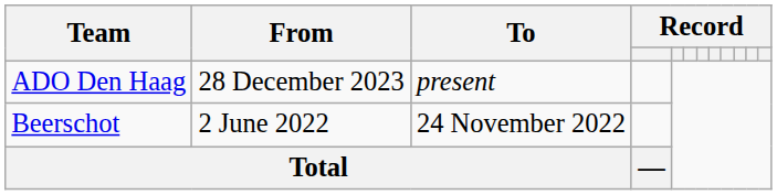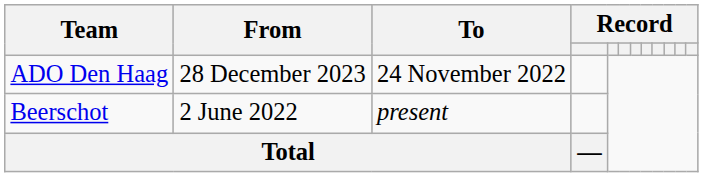 <table class="wikitable" style="text-align: left">
 <tr>
 <th rowspan=2>Team</th>
 <th rowspan=2>From</th>
 <th rowspan=2>To</th>
 <th colspan=9>Record</th>
 </tr>
 <tr>
 <th></th>
 <th></th>
 <th></th>
 <th></th>
 <th></th>
 <th></th>
 <th></th>
 <th></th>
 <th></th>
 </tr>
 <tr>
 <td><a href='#'>ADO Den Haag</a></td>
 <td>28 December 2023</td>
-<td><em>present</em><br></td>
+<td>24 November 2022<br></td>
 <td></td>
 </tr>
 <tr>
 <td><a href='#'>Beerschot</a></td>
 <td>2 June 2022</td>
-<td>24 November 2022<br></td>
+<td><em>present</em><br></td>
 <td></td>
 </tr>
 <tr>
 <th colspan=3>Total<br></th>
 <th>—</th>
 </tr>
 </table>
